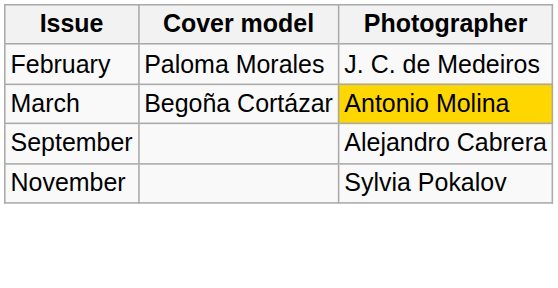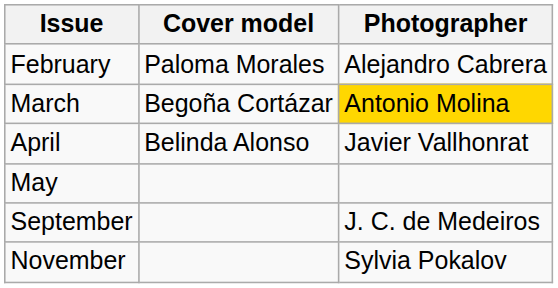 <table class="wikitable">
 <tr>
 <th>Issue</th>
 <th>Cover model</th>
 <th>Photographer</th>
 </tr>
 <tr>
 <td>February</td>
 <td>Paloma Morales</td>
-<td>J. C. de Medeiros</td>
+<td>Alejandro Cabrera</td>
 </tr>
 <tr>
 <td>March</td>
 <td>Begoña Cortázar</td>
 <td style="background: gold;">Antonio Molina</td>
 </tr>
 <tr>
+<td>April</td>
+<td>Belinda Alonso</td>
+<td>Javier Vallhonrat</td>
+</tr>
+<tr>
+<td>May</td>
+<td></td>
+<td></td>
+</tr>
+<tr>
 <td>September</td>
 <td></td>
-<td>Alejandro Cabrera</td>
+<td>J. C. de Medeiros</td>
 </tr>
 <tr>
 <td>November</td>
 <td></td>
 <td>Sylvia Pokalov</td>
 </tr>
 </table>
